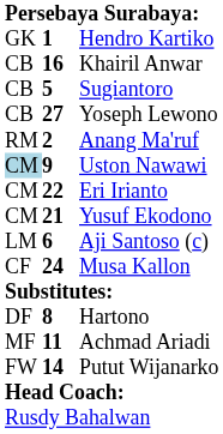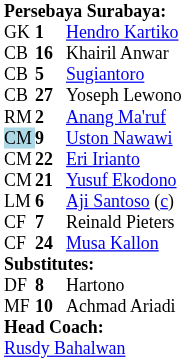 <table style="font-size: 90%" cellspacing="0" cellpadding="0">
 <tr>
 <td colspan="4"><strong>Persebaya Surabaya:</strong></td>
 </tr>
 <tr>
 <th width="25"></th>
 <th width="25"></th>
 </tr>
 <tr>
 <td>GK</td>
 <td><strong>1</strong></td>
 <td> <a href='#'>Hendro Kartiko</a></td>
 </tr>
 <tr>
 <td>CB</td>
 <td><strong>16</strong></td>
 <td> Khairil Anwar</td>
 </tr>
 <tr>
 <td>CB</td>
 <td><strong>5</strong></td>
 <td> <a href='#'>Sugiantoro</a></td>
 </tr>
 <tr>
 <td>CB</td>
 <td><strong>27</strong></td>
 <td> Yoseph Lewono</td>
 </tr>
 <tr>
 <td>RM</td>
 <td><strong>2</strong></td>
 <td> <a href='#'>Anang Ma'ruf</a></td>
 <td></td>
 <td></td>
 </tr>
 <tr>
 <td style="background: lightblue;">CM</td>
 <td><strong>9</strong></td>
 <td> <a href='#'>Uston Nawawi</a></td>
 </tr>
 <tr>
 <td>CM</td>
 <td><strong>22</strong></td>
 <td> <a href='#'>Eri Irianto</a></td>
 </tr>
 <tr>
 <td>CM</td>
 <td><strong>21</strong></td>
 <td> <a href='#'>Yusuf Ekodono</a></td>
 <td></td>
 <td></td>
 </tr>
 <tr>
 <td>LM</td>
 <td><strong>6</strong></td>
 <td> <a href='#'>Aji Santoso</a> (<a href='#'>c</a>)</td>
 <td></td>
 </tr>
 <tr>
 <td>CF</td>
+<td><strong>7</strong></td>
+<td> Reinald Pieters</td>
+<td></td>
+<td></td>
+</tr>
+<tr>
+<td>CF</td>
 <td><strong>24</strong></td>
 <td> <a href='#'>Musa Kallon</a></td>
 </tr>
 <tr>
 <td colspan=3><strong>Substitutes:</strong></td>
 </tr>
 <tr>
 <td>DF</td>
 <td><strong>8</strong></td>
 <td> Hartono</td>
 <td></td>
 <td></td>
 </tr>
 <tr>
 <td>MF</td>
-<td><strong>11</strong></td>
+<td><strong>10</strong></td>
 <td> Achmad Ariadi</td>
-<td></td>
-<td></td>
-</tr>
-<tr>
-<td>FW</td>
-<td><strong>14</strong></td>
-<td> Putut Wijanarko</td>
 <td></td>
 <td></td>
 </tr>
 <tr>
 <td colspan=3><strong>Head Coach:</strong></td>
 </tr>
 <tr>
 <td colspan="4"> <a href='#'>Rusdy Bahalwan</a></td>
 </tr>
 </table>
